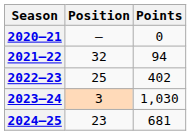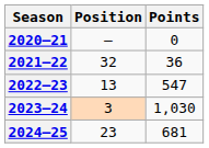 <table class="wikitable plainrowheaders sortable">
 <tr>
 <th scope="col">Season</th>
 <th scope="col">Position</th>
 <th scope="col">Points</th>
 </tr>
 <tr>
 <th scope=row align=center><a href='#'>2020–21</a></th>
 <td align=center>—</td>
 <td align=center>0</td>
 </tr>
 <tr>
 <th scope=row align=center><a href='#'>2021–22</a></th>
 <td align=center>32</td>
-<td align=center>94</td>
+<td align=center>36</td>
 </tr>
 <tr>
 <th scope=row align=center><a href='#'>2022–23</a></th>
-<td align=center>25</td>
-<td align=center>402</td>
+<td align=center>13</td>
+<td align=center>547</td>
 </tr>
 <tr>
 <th scope=row align=center><a href='#'>2023–24</a></th>
 <td align=center style="background:#FFDAB9">3</td>
 <td align=center>1,030</td>
 </tr>
 <tr>
 <th scope=row align=center><a href='#'>2024–25</a></th>
 <td align=center>23</td>
 <td align=center>681</td>
 </tr>
 </table>
